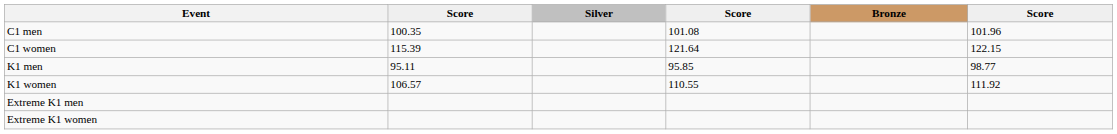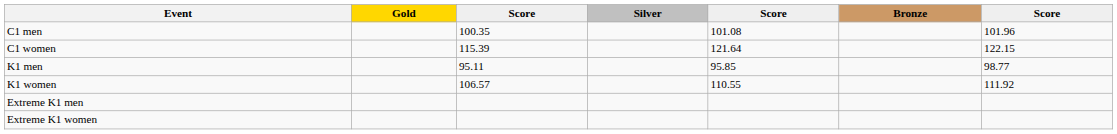 <table class="wikitable" width=100%>
 <tr>
 <th>Event</th>
+<td align=center bgcolor="gold"><strong>Gold</strong></td>
 <td align=center bgcolor="EFEFEF"><strong>Score</strong></td>
 <td align=center bgcolor="silver"><strong>Silver</strong></td>
 <td align=center bgcolor="EFEFEF"><strong>Score</strong></td>
 <td align=center bgcolor="CC9966"><strong>Bronze</strong></td>
 <td align=center bgcolor="EFEFEF"><strong>Score</strong></td>
 </tr>
 <tr>
 <td>C1 men</td>
+<td></td>
 <td>100.35</td>
 <td></td>
 <td>101.08</td>
 <td></td>
 <td>101.96</td>
 </tr>
 <tr>
 <td>C1 women</td>
+<td></td>
 <td>115.39</td>
 <td></td>
 <td>121.64</td>
 <td></td>
 <td>122.15</td>
 </tr>
 <tr>
 <td>K1 men</td>
+<td></td>
 <td>95.11</td>
 <td></td>
 <td>95.85</td>
 <td></td>
 <td>98.77</td>
 </tr>
 <tr>
 <td>K1 women</td>
+<td></td>
 <td>106.57</td>
 <td></td>
 <td>110.55</td>
 <td></td>
 <td>111.92</td>
 </tr>
 <tr>
 <td>Extreme K1 men</td>
 <td></td>
 <td></td>
 <td></td>
 <td></td>
 <td></td>
+<td></td>
 </tr>
 <tr>
 <td>Extreme K1 women</td>
 <td></td>
 <td></td>
 <td></td>
 <td></td>
 <td></td>
+<td></td>
 </tr>
 </table>
